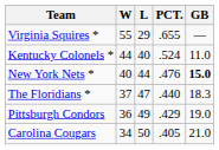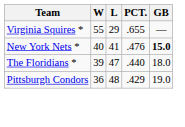 <table class="wikitable" style="text-align:center;">
 <tr>
 <th>Team</th>
 <th>W</th>
 <th>L</th>
 <th>PCT.</th>
 <th>GB</th>
 </tr>
 <tr>
 <td align="left"><a href='#'>Virginia Squires</a> *</td>
 <td>55</td>
 <td>29</td>
 <td>.655</td>
 <td>—</td>
 </tr>
 <tr>
-<td align="left"><a href='#'>Kentucky Colonels</a> *</td>
-<td>44</td>
-<td>40</td>
-<td>.524</td>
-<td>11.0</td>
-</tr>
-<tr>
 <td align="left"><a href='#'>New York Nets</a> *</td>
 <td>40</td>
-<td>44</td>
+<td>41</td>
 <td>.476</td>
 <td><strong>15.0</strong></td>
 </tr>
 <tr>
 <td align="left"><a href='#'>The Floridians</a> *</td>
-<td>37</td>
+<td>39</td>
 <td>47</td>
 <td>.440</td>
-<td>18.3</td>
+<td>18.0</td>
 </tr>
 <tr>
 <td align="left"><a href='#'>Pittsburgh Condors</a></td>
 <td>36</td>
-<td>49</td>
+<td>48</td>
 <td>.429</td>
 <td>19.0</td>
 </tr>
-<tr>
-<td align="left"><a href='#'>Carolina Cougars</a></td>
-<td>34</td>
-<td>50</td>
-<td>.405</td>
-<td>21.0</td>
-</tr>
 </table>
